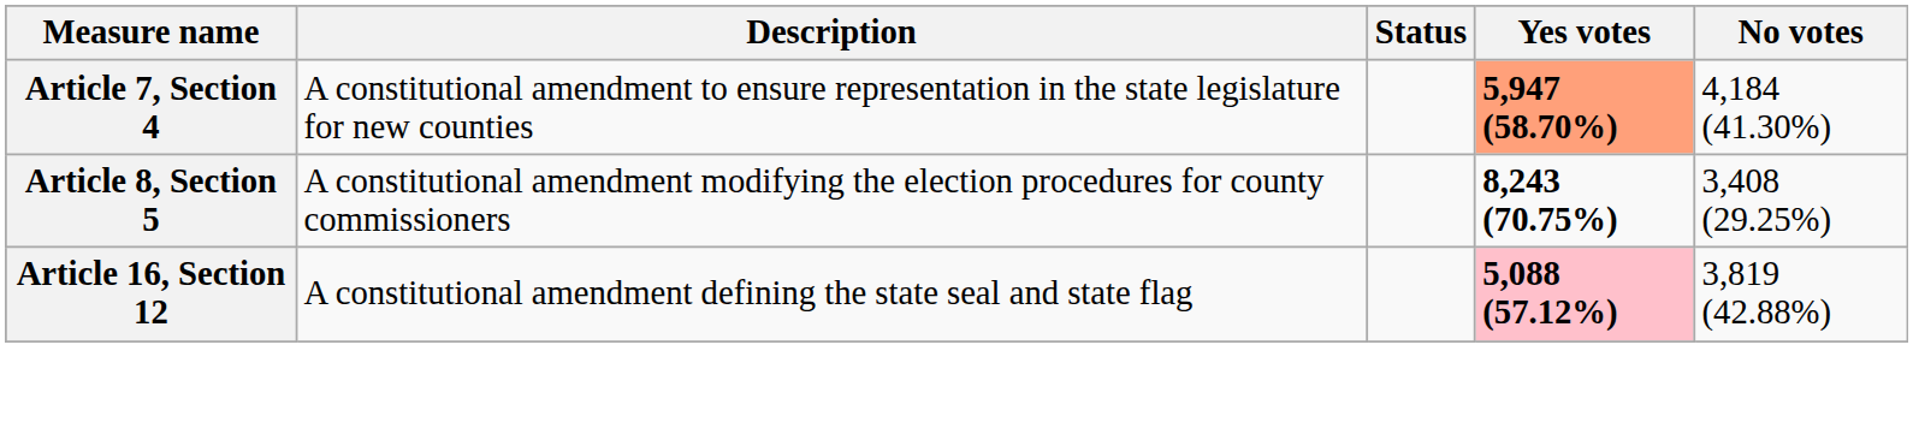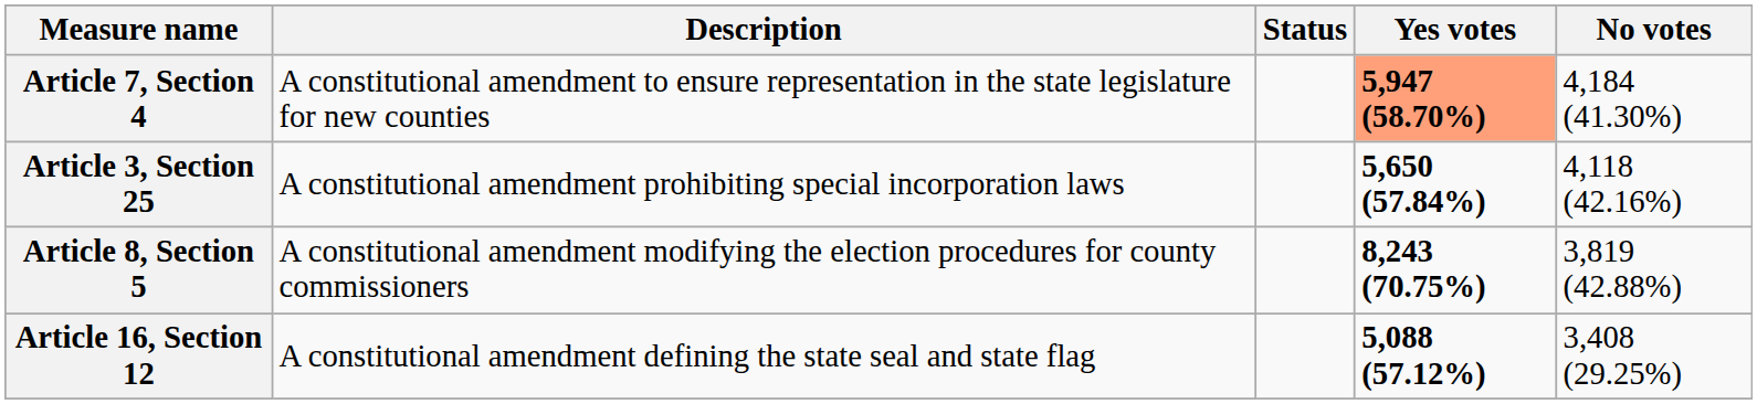 <table class="wikitable sortable plainrowheaders" style="width:100%">
 <tr>
 <th scope="col">Measure name</th>
 <th class="unsortable" scope="col">Description</th>
 <th scope="col">Status</th>
 <th scope="col">Yes votes</th>
 <th scope="col">No votes</th>
 </tr>
 <tr>
 <th scope="row">Article 7, Section 4</th>
 <td>A constitutional amendment to ensure representation in the state legislature for new counties</td>
 <td></td>
 <td style="background: lightsalmon;"><strong>5,947 (58.70%)</strong></td>
 <td>4,184 (41.30%)</td>
 </tr>
 <tr>
+<th scope="row">Article 3, Section 25</th>
+<td>A constitutional amendment prohibiting special incorporation laws</td>
+<td></td>
+<td><strong>5,650 (57.84%)</strong></td>
+<td>4,118 (42.16%)</td>
+</tr>
+<tr>
 <th scope="row">Article 8, Section 5</th>
 <td>A constitutional amendment modifying the election procedures for county commissioners</td>
 <td></td>
 <td><strong>8,243 (70.75%)</strong></td>
-<td>3,408 (29.25%)</td>
+<td>3,819 (42.88%)</td>
 </tr>
 <tr>
 <th scope="row">Article 16, Section 12</th>
 <td>A constitutional amendment defining the state seal and state flag</td>
 <td></td>
-<td style="background: pink;"><strong>5,088 (57.12%)</strong></td>
-<td>3,819 (42.88%)</td>
+<td><strong>5,088 (57.12%)</strong></td>
+<td>3,408 (29.25%)</td>
 </tr>
 </table>
